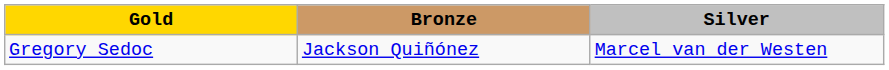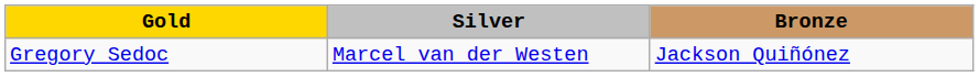 <table class="wikitable" style="text-align:left">
 <tr align="center">
 <td width=200 bgcolor=gold><strong>Gold</strong></td>
+<td width=200 bgcolor=silver><strong>Silver</strong></td>
 <td width=200 bgcolor=CC9966><strong>Bronze</strong></td>
-<td width=200 bgcolor=silver><strong>Silver</strong></td>
 </tr>
 <tr>
 <td><a href='#'>Gregory Sedoc</a><br><em></em></td>
+<td><a href='#'>Marcel van der Westen</a><br><em></em></td>
 <td><a href='#'>Jackson Quiñónez</a><br><em></em></td>
-<td><a href='#'>Marcel van der Westen</a><br><em></em></td>
 </tr>
 </table>
